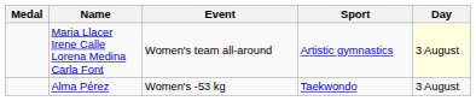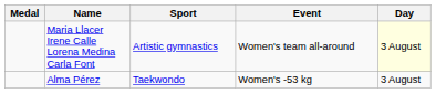 <table class="wikitable sortable" style="font-size: 95%; width:50%">
 <tr>
 <th>Medal</th>
 <th>Name</th>
+<th>Sport</th>
 <th>Event</th>
-<th>Sport</th>
 <th>Day</th>
 </tr>
 <tr>
 <td></td>
 <td><a href='#'>Maria Llacer</a><br><a href='#'>Irene Calle</a><br><a href='#'>Lorena Medina</a><br><a href='#'>Carla Font</a></td>
+<td><a href='#'>Artistic gymnastics</a></td>
 <td>Women's team all-around</td>
-<td><a href='#'>Artistic gymnastics</a></td>
 <td style="background: lightyellow;">3 August</td>
 </tr>
 <tr>
 <td></td>
 <td><a href='#'>Alma Pérez</a></td>
+<td><a href='#'>Taekwondo</a></td>
 <td>Women's -53 kg</td>
-<td><a href='#'>Taekwondo</a></td>
 <td>3 August</td>
 </tr>
 </table>
